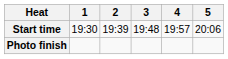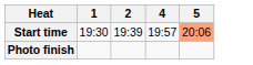 <table class="wikitable" style="text-align:center">
 <tr>
 <th>Heat</th>
 <th>1</th>
 <th>2</th>
-<th>3</th>
 <th>4</th>
 <th>5</th>
 </tr>
 <tr>
 <th>Start time</th>
 <td>19:30</td>
 <td>19:39</td>
-<td>19:48</td>
 <td>19:57</td>
-<td>20:06</td>
+<td style="background: lightsalmon;">20:06</td>
 </tr>
 <tr>
 <th>Photo finish</th>
 <td></td>
 <td></td>
 <td></td>
 <td></td>
-<td></td>
 </tr>
 </table>
